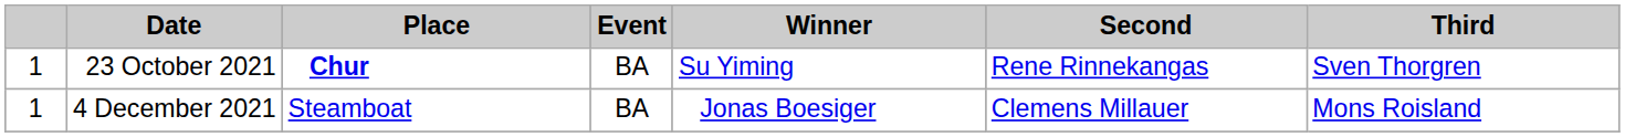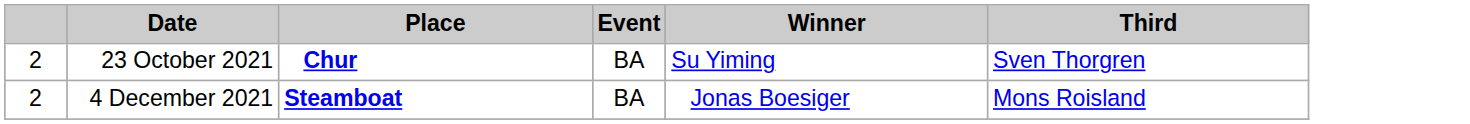 <table class="wikitable plainrowheaders" style="background:#fff; font-size:86%; line-height:16px; border:grey solid 1px; border-collapse:collapse;">
 <tr>
 <th scope="col" style="background:#ccc; width:30px;"></th>
 <th scope="col" style="background:#ccc; width:120px;">Date</th>
 <th scope="col" style="background:#ccc; width:180px;">Place</th>
 <th scope="col" style="background:#ccc; width:30px;">Event</th>
 <th scope="col" style="background:#ccc; width:185px;">Winner</th>
-<th scope="col" style="background:#ccc; width:185px;">Second</th>
 <th scope="col" style="background:#ccc; width:185px;">Third</th>
 </tr>
 <tr>
-<td align="center">1</td>
+<td align="center">2</td>
 <td align="right">23 October 2021</td>
 <td><strong>   <a href='#'>Chur</a></strong></td>
 <td align="center">BA</td>
 <td> <a href='#'>Su Yiming</a></td>
-<td> <a href='#'>Rene Rinnekangas</a></td>
 <td> <a href='#'>Sven Thorgren</a></td>
 </tr>
 <tr>
-<td align="center">1</td>
+<td align="center">2</td>
 <td align="right">4 December 2021</td>
-<td> <a href='#'>Steamboat</a></td>
+<td><strong> <a href='#'>Steamboat</a></strong></td>
 <td align="center">BA</td>
 <td>   <a href='#'>Jonas Boesiger</a></td>
-<td> <a href='#'>Clemens Millauer</a></td>
 <td> <a href='#'>Mons Roisland</a></td>
 </tr>
 </table>
